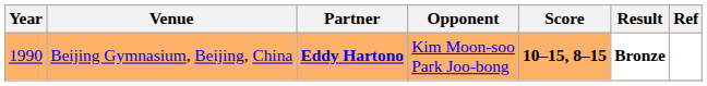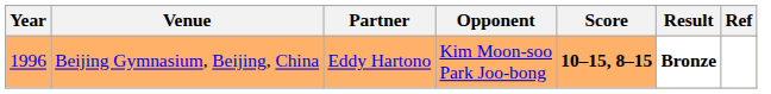 <table class="sortable wikitable" style="font-size: 90%;">
 <tr>
 <th>Year</th>
 <th>Venue</th>
 <th>Partner</th>
 <th>Opponent</th>
 <th>Score</th>
 <th>Result</th>
 <th>Ref</th>
 </tr>
 <tr style="background:#FFB069">
-<td align="center"><a href='#'>1990</a></td>
+<td align="center"><a href='#'>1996</a></td>
 <td align="left"><a href='#'>Beijing Gymnasium</a>, <a href='#'>Beijing</a>, <a href='#'>China</a></td>
-<td align="left"><strong> <a href='#'>Eddy Hartono</a></strong></td>
+<td align="left"> <a href='#'>Eddy Hartono</a></td>
 <td align="left"> <a href='#'>Kim Moon-soo</a> <br>  <a href='#'>Park Joo-bong</a></td>
 <td align="left"><strong>10–15, 8–15</strong></td>
 <td style="text-align:left; background:white"> <strong>Bronze</strong></td>
 <td style="text-align:center; background:white"></td>
 </tr>
 </table>
